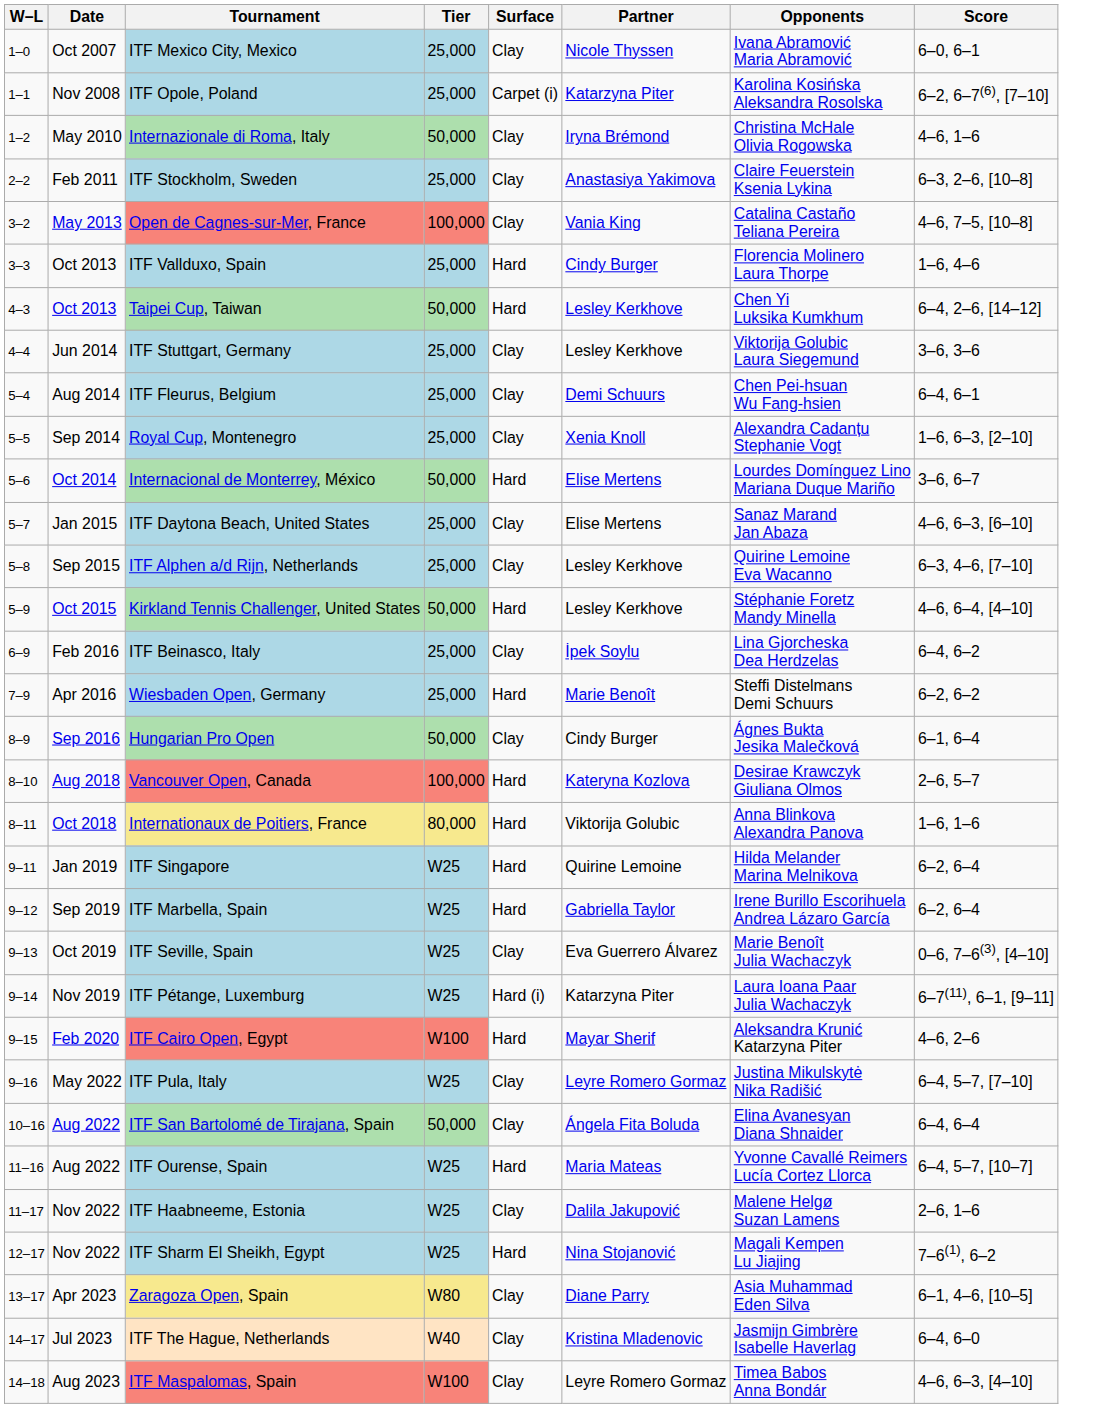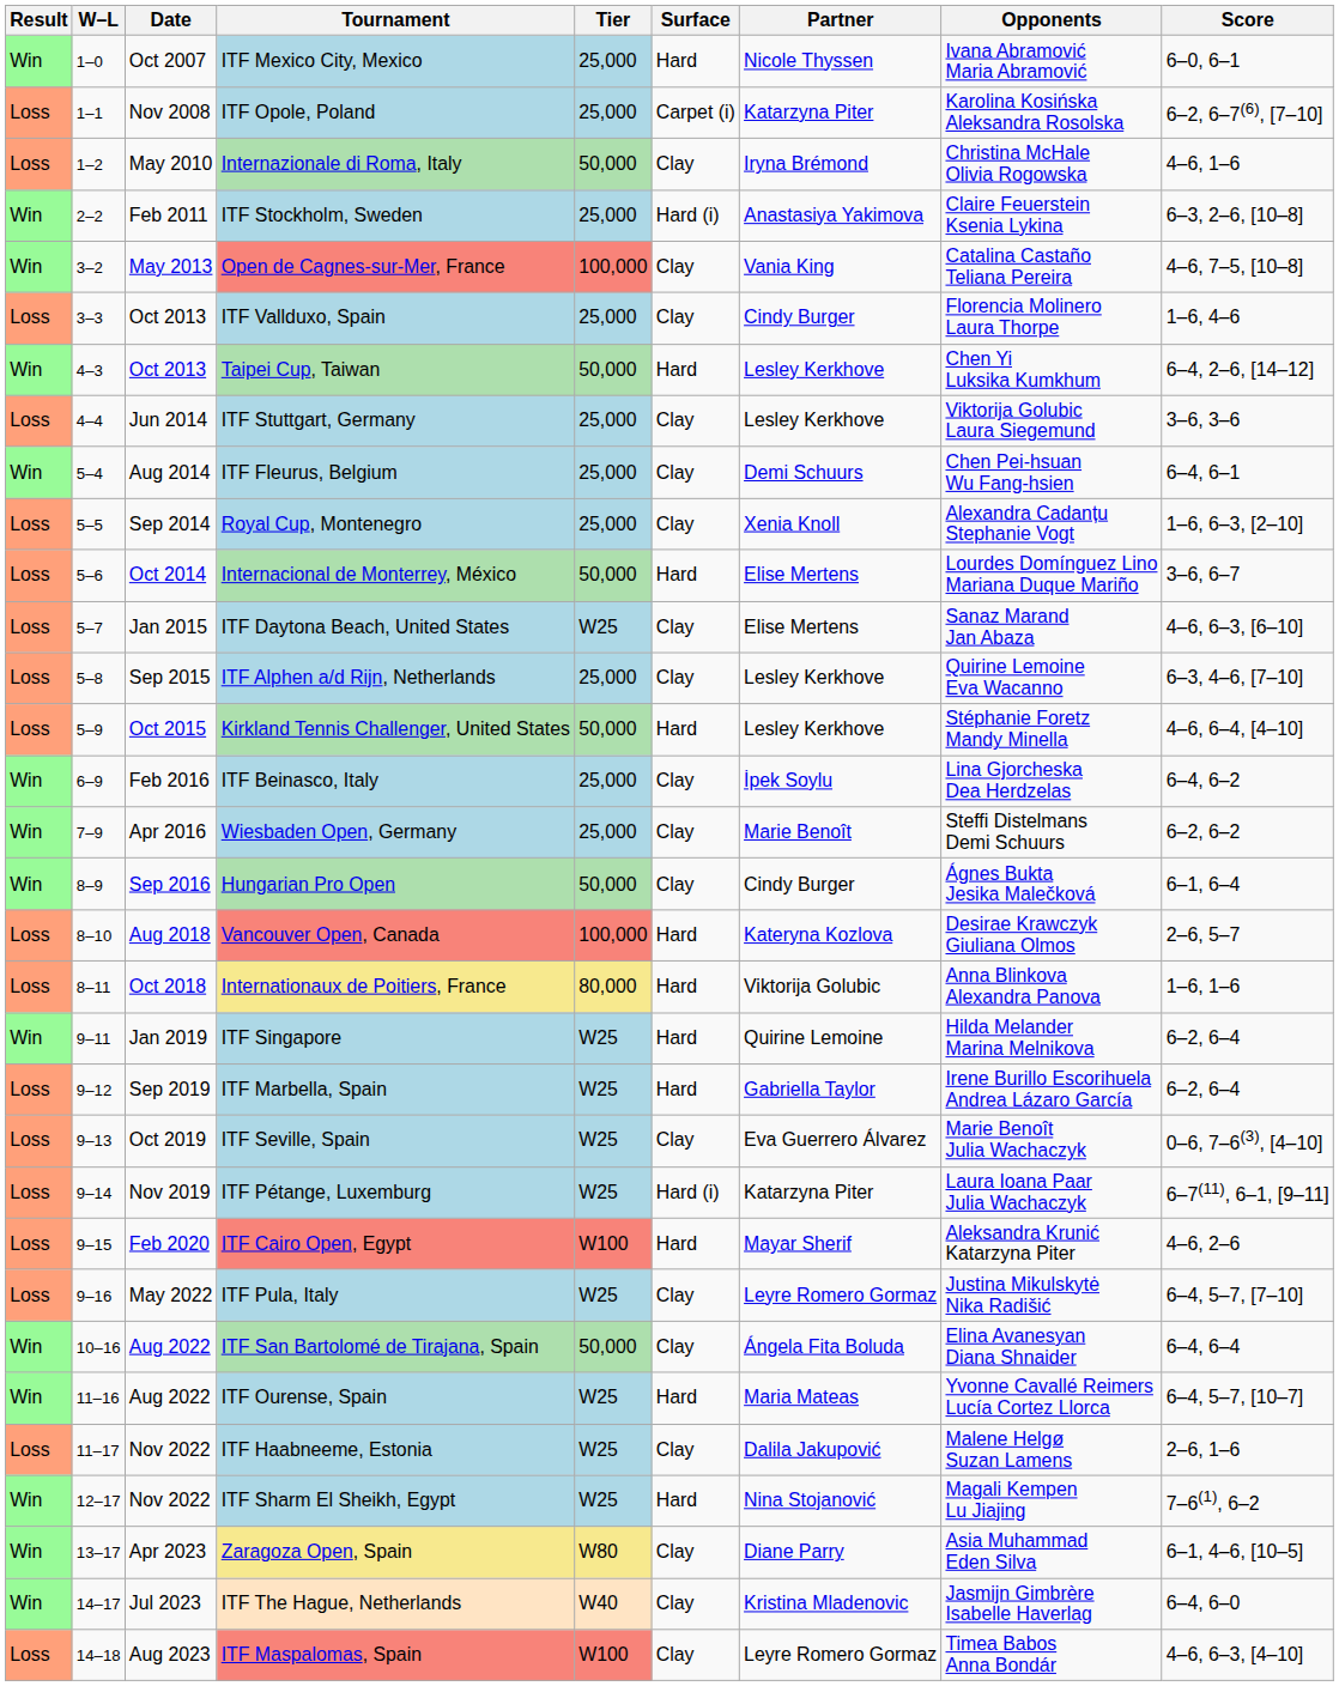 <table class="sortable wikitable">
 <tr>
+<th>Result</th>
 <th class="unsortable">W–L</th>
 <th>Date</th>
 <th>Tournament</th>
 <th>Tier</th>
 <th>Surface</th>
 <th>Partner</th>
 <th>Opponents</th>
 <th class="unsortable">Score</th>
 </tr>
 <tr>
+<td bgcolor="98FB98">Win</td>
 <td><small>1–0</small></td>
 <td>Oct 2007</td>
 <td bgcolor=lightblue>ITF Mexico City, Mexico</td>
 <td bgcolor=lightblue>25,000</td>
-<td>Clay</td>
+<td>Hard</td>
 <td> <a href='#'>Nicole Thyssen</a></td>
 <td> <a href='#'>Ivana Abramović</a> <br>  <a href='#'>Maria Abramović</a></td>
 <td>6–0, 6–1</td>
 </tr>
 <tr>
+<td bgcolor="FFA07A">Loss</td>
 <td><small>1–1</small></td>
 <td>Nov 2008</td>
 <td bgcolor=lightblue>ITF Opole, Poland</td>
 <td bgcolor=lightblue>25,000</td>
 <td>Carpet (i)</td>
 <td> <a href='#'>Katarzyna Piter</a></td>
 <td> <a href='#'>Karolina Kosińska</a> <br>  <a href='#'>Aleksandra Rosolska</a></td>
 <td>6–2, 6–7<sup>(6)</sup>, [7–10]</td>
 </tr>
 <tr>
+<td bgcolor="FFA07A">Loss</td>
 <td><small>1–2</small></td>
 <td>May 2010</td>
 <td bgcolor=addfad><a href='#'>Internazionale di Roma</a>, Italy</td>
 <td bgcolor=addfad>50,000</td>
 <td>Clay</td>
 <td> <a href='#'>Iryna Brémond</a></td>
 <td> <a href='#'>Christina McHale</a> <br>  <a href='#'>Olivia Rogowska</a></td>
 <td>4–6, 1–6</td>
 </tr>
 <tr>
+<td bgcolor="98FB98">Win</td>
 <td><small>2–2</small></td>
 <td>Feb 2011</td>
 <td bgcolor=lightblue>ITF Stockholm, Sweden</td>
 <td bgcolor=lightblue>25,000</td>
-<td>Clay</td>
+<td>Hard (i)</td>
 <td> <a href='#'>Anastasiya Yakimova</a></td>
 <td> <a href='#'>Claire Feuerstein</a> <br>  <a href='#'>Ksenia Lykina</a></td>
 <td>6–3, 2–6, [10–8]</td>
 </tr>
 <tr>
+<td bgcolor="98FB98">Win</td>
 <td><small>3–2</small></td>
 <td><a href='#'>May 2013</a></td>
 <td bgcolor=F88379><a href='#'>Open de Cagnes-sur-Mer</a>, France</td>
 <td bgcolor=F88379>100,000</td>
 <td>Clay</td>
 <td> <a href='#'>Vania King</a></td>
 <td> <a href='#'>Catalina Castaño</a> <br>  <a href='#'>Teliana Pereira</a></td>
 <td>4–6, 7–5, [10–8]</td>
 </tr>
 <tr>
+<td bgcolor="FFA07A">Loss</td>
 <td><small>3–3</small></td>
 <td>Oct 2013</td>
 <td bgcolor=lightblue>ITF Vallduxo, Spain</td>
 <td bgcolor=lightblue>25,000</td>
-<td>Hard</td>
+<td>Clay</td>
 <td> <a href='#'>Cindy Burger</a></td>
 <td> <a href='#'>Florencia Molinero</a> <br>  <a href='#'>Laura Thorpe</a></td>
 <td>1–6, 4–6</td>
 </tr>
 <tr>
+<td style="background:#98fb98;">Win</td>
 <td><small>4–3</small></td>
 <td><a href='#'>Oct 2013</a></td>
 <td style="background:#addfad;"><a href='#'>Taipei Cup</a>, Taiwan</td>
 <td style="background:#addfad;">50,000</td>
 <td>Hard</td>
 <td> <a href='#'>Lesley Kerkhove</a></td>
 <td> <a href='#'>Chen Yi</a> <br>  <a href='#'>Luksika Kumkhum</a></td>
 <td>6–4, 2–6, [14–12]</td>
 </tr>
 <tr>
+<td style="background:#ffa07a;">Loss</td>
 <td><small>4–4</small></td>
 <td>Jun 2014</td>
 <td style="background:lightblue;">ITF Stuttgart, Germany</td>
 <td style="background:lightblue;">25,000</td>
 <td>Clay</td>
 <td> Lesley Kerkhove</td>
 <td> <a href='#'>Viktorija Golubic</a> <br>  <a href='#'>Laura Siegemund</a></td>
 <td>3–6, 3–6</td>
 </tr>
 <tr>
+<td style="background:#98fb98;">Win</td>
 <td><small>5–4</small></td>
 <td>Aug 2014</td>
 <td style="background:lightblue;">ITF Fleurus, Belgium</td>
 <td style="background:lightblue;">25,000</td>
 <td>Clay</td>
 <td> <a href='#'>Demi Schuurs</a></td>
 <td> <a href='#'>Chen Pei-hsuan</a> <br>  <a href='#'>Wu Fang-hsien</a></td>
 <td>6–4, 6–1</td>
 </tr>
 <tr>
+<td style="background:#ffa07a;">Loss</td>
 <td><small>5–5</small></td>
 <td>Sep 2014</td>
 <td style="background:lightblue;"><a href='#'>Royal Cup</a>, Montenegro</td>
 <td style="background:lightblue;">25,000</td>
 <td>Clay</td>
 <td> <a href='#'>Xenia Knoll</a></td>
 <td> <a href='#'>Alexandra Cadanțu</a> <br>  <a href='#'>Stephanie Vogt</a></td>
 <td>1–6, 6–3, [2–10]</td>
 </tr>
 <tr>
+<td style="background:#ffa07a;">Loss</td>
 <td><small>5–6</small></td>
 <td><a href='#'>Oct 2014</a></td>
 <td style="background:#addfad;"><a href='#'>Internacional de Monterrey</a>, México</td>
 <td style="background:#addfad;">50,000</td>
 <td>Hard</td>
 <td> <a href='#'>Elise Mertens</a></td>
 <td> <a href='#'>Lourdes Domínguez Lino</a> <br>  <a href='#'>Mariana Duque Mariño</a></td>
 <td>3–6, 6–7</td>
 </tr>
 <tr>
+<td style="background:#ffa07a;">Loss</td>
 <td><small>5–7</small></td>
 <td>Jan 2015</td>
 <td style="background:lightblue;">ITF Daytona Beach, United States</td>
-<td style="background:lightblue;">25,000</td>
+<td style="background:lightblue;">W25</td>
 <td>Clay</td>
 <td> Elise Mertens</td>
 <td> <a href='#'>Sanaz Marand</a> <br>  <a href='#'>Jan Abaza</a></td>
 <td>4–6, 6–3, [6–10]</td>
 </tr>
 <tr>
+<td style="background:#ffa07a;">Loss</td>
 <td><small>5–8</small></td>
 <td>Sep 2015</td>
 <td style="background:lightblue;"><a href='#'>ITF Alphen a/d Rijn</a>, Netherlands</td>
 <td style="background:lightblue;">25,000</td>
 <td>Clay</td>
 <td> Lesley Kerkhove</td>
 <td> <a href='#'>Quirine Lemoine</a> <br>  <a href='#'>Eva Wacanno</a></td>
 <td>6–3, 4–6, [7–10]</td>
 </tr>
 <tr>
+<td style="background:#ffa07a;">Loss</td>
 <td><small>5–9</small></td>
 <td><a href='#'>Oct 2015</a></td>
 <td style="background:#addfad;"><a href='#'>Kirkland Tennis Challenger</a>, United States</td>
 <td style="background:#addfad;">50,000</td>
 <td>Hard</td>
 <td> Lesley Kerkhove</td>
 <td> <a href='#'>Stéphanie Foretz</a> <br>  <a href='#'>Mandy Minella</a></td>
 <td>4–6, 6–4, [4–10]</td>
 </tr>
 <tr>
+<td style="background:#98fb98;">Win</td>
 <td><small>6–9</small></td>
 <td>Feb 2016</td>
 <td style="background:lightblue;">ITF Beinasco, Italy</td>
 <td style="background:lightblue;">25,000</td>
 <td>Clay</td>
 <td> <a href='#'>İpek Soylu</a></td>
 <td> <a href='#'>Lina Gjorcheska</a> <br>  <a href='#'>Dea Herdzelas</a></td>
 <td>6–4, 6–2</td>
 </tr>
 <tr>
+<td style="background:#98fb98;">Win</td>
 <td><small>7–9</small></td>
 <td>Apr 2016</td>
 <td style="background:lightblue;"><a href='#'>Wiesbaden Open</a>, Germany</td>
 <td style="background:lightblue;">25,000</td>
-<td>Hard</td>
+<td>Clay</td>
 <td> <a href='#'>Marie Benoît</a></td>
 <td> Steffi Distelmans <br>  Demi Schuurs</td>
 <td>6–2, 6–2</td>
 </tr>
 <tr>
+<td style="background:#98fb98;">Win</td>
 <td><small>8–9</small></td>
 <td><a href='#'>Sep 2016</a></td>
 <td style="background:#addfad;"><a href='#'>Hungarian Pro Open</a></td>
 <td style="background:#addfad;">50,000</td>
 <td>Clay</td>
 <td> Cindy Burger</td>
 <td> <a href='#'>Ágnes Bukta</a> <br>  <a href='#'>Jesika Malečková</a></td>
 <td>6–1, 6–4</td>
 </tr>
 <tr>
+<td style="background:#ffa07a;">Loss</td>
 <td><small>8–10</small></td>
 <td><a href='#'>Aug 2018</a></td>
 <td style="background:#F88379;"><a href='#'>Vancouver Open</a>, Canada</td>
 <td style="background:#F88379;">100,000</td>
 <td>Hard</td>
 <td> <a href='#'>Kateryna Kozlova</a></td>
 <td> <a href='#'>Desirae Krawczyk</a> <br>  <a href='#'>Giuliana Olmos</a></td>
 <td>2–6, 5–7</td>
 </tr>
 <tr>
+<td style="background:#ffa07a;">Loss</td>
 <td><small>8–11</small></td>
 <td><a href='#'>Oct 2018</a></td>
 <td style="background:#f7e98e;"><a href='#'>Internationaux de Poitiers</a>, France</td>
 <td style="background:#f7e98e;">80,000</td>
 <td>Hard</td>
 <td> Viktorija Golubic</td>
 <td> <a href='#'>Anna Blinkova</a> <br>  <a href='#'>Alexandra Panova</a></td>
 <td>1–6, 1–6</td>
 </tr>
 <tr>
+<td style="background:#98fb98;">Win</td>
 <td><small>9–11</small></td>
 <td>Jan 2019</td>
 <td style="background:lightblue;">ITF Singapore</td>
 <td style="background:lightblue;">W25</td>
 <td>Hard</td>
 <td> Quirine Lemoine</td>
 <td> <a href='#'>Hilda Melander</a> <br>  <a href='#'>Marina Melnikova</a></td>
 <td>6–2, 6–4</td>
 </tr>
 <tr>
+<td style="background:#ffa07a;">Loss</td>
 <td><small>9–12</small></td>
 <td>Sep 2019</td>
 <td style="background:lightblue;">ITF Marbella, Spain</td>
 <td style="background:lightblue;">W25</td>
 <td>Hard</td>
 <td> <a href='#'>Gabriella Taylor</a></td>
 <td> <a href='#'>Irene Burillo Escorihuela</a> <br>  <a href='#'>Andrea Lázaro García</a></td>
 <td>6–2, 6–4</td>
 </tr>
 <tr>
+<td style="background:#ffa07a;">Loss</td>
 <td><small>9–13</small></td>
 <td>Oct 2019</td>
 <td style="background:lightblue;">ITF Seville, Spain</td>
 <td style="background:lightblue;">W25</td>
 <td>Clay</td>
 <td> Eva Guerrero Álvarez</td>
 <td> <a href='#'>Marie Benoît</a> <br>  <a href='#'>Julia Wachaczyk</a></td>
 <td>0–6, 7–6<sup>(3)</sup>, [4–10]</td>
 </tr>
 <tr>
+<td style="background:#ffa07a;">Loss</td>
 <td><small>9–14</small></td>
 <td>Nov 2019</td>
 <td style="background:lightblue;">ITF Pétange, Luxemburg</td>
 <td style="background:lightblue;">W25</td>
 <td>Hard (i)</td>
 <td> Katarzyna Piter</td>
 <td> <a href='#'>Laura Ioana Paar</a> <br>  <a href='#'>Julia Wachaczyk</a></td>
 <td>6–7<sup>(11)</sup>, 6–1, [9–11]</td>
 </tr>
 <tr>
+<td style="background:#ffa07a;">Loss</td>
 <td><small>9–15</small></td>
 <td><a href='#'>Feb 2020</a></td>
 <td style="background:#f88379;"><a href='#'>ITF Cairo Open</a>, Egypt</td>
 <td style="background:#f88379;">W100</td>
 <td>Hard</td>
 <td> <a href='#'>Mayar Sherif</a></td>
 <td> <a href='#'>Aleksandra Krunić</a> <br>  Katarzyna Piter</td>
 <td>4–6, 2–6</td>
 </tr>
 <tr>
+<td bgcolor=ffa07a>Loss</td>
 <td><small>9–16</small></td>
 <td>May 2022</td>
 <td bgcolor=lightblue>ITF Pula, Italy</td>
 <td bgcolor=lightblue>W25</td>
 <td>Clay</td>
 <td> <a href='#'>Leyre Romero Gormaz</a></td>
 <td> <a href='#'>Justina Mikulskytė</a> <br>  <a href='#'>Nika Radišić</a></td>
 <td>6–4, 5–7, [7–10]</td>
 </tr>
 <tr>
+<td bgcolor=98FB98>Win</td>
 <td><small>10–16</small></td>
 <td><a href='#'>Aug 2022</a></td>
 <td bgcolor=addfad><a href='#'>ITF San Bartolomé de Tirajana</a>, Spain</td>
 <td bgcolor=addfad>50,000</td>
 <td>Clay</td>
 <td> <a href='#'>Ángela Fita Boluda</a></td>
 <td> <a href='#'>Elina Avanesyan</a> <br>  <a href='#'>Diana Shnaider</a></td>
 <td>6–4, 6–4</td>
 </tr>
 <tr>
+<td bgcolor=98FB98>Win</td>
 <td><small>11–16</small></td>
 <td>Aug 2022</td>
 <td bgcolor=lightblue>ITF Ourense, Spain</td>
 <td bgcolor=lightblue>W25</td>
 <td>Hard</td>
 <td> <a href='#'>Maria Mateas</a></td>
 <td> <a href='#'>Yvonne Cavallé Reimers</a> <br>  <a href='#'>Lucía Cortez Llorca</a></td>
 <td>6–4, 5–7, [10–7]</td>
 </tr>
 <tr>
+<td bgcolor=ffa07a>Loss</td>
 <td><small>11–17</small></td>
 <td>Nov 2022</td>
 <td bgcolor=lightblue>ITF Haabneeme, Estonia</td>
 <td bgcolor=lightblue>W25</td>
 <td>Clay</td>
 <td> <a href='#'>Dalila Jakupović</a></td>
 <td> <a href='#'>Malene Helgø</a> <br>  <a href='#'>Suzan Lamens</a></td>
 <td>2–6, 1–6</td>
 </tr>
 <tr>
+<td bgcolor=98FB98>Win</td>
 <td><small>12–17</small></td>
 <td>Nov 2022</td>
 <td bgcolor=lightblue>ITF Sharm El Sheikh, Egypt</td>
 <td bgcolor=lightblue>W25</td>
 <td>Hard</td>
 <td> <a href='#'>Nina Stojanović</a></td>
 <td> <a href='#'>Magali Kempen</a> <br>  <a href='#'>Lu Jiajing</a></td>
 <td>7–6<sup>(1)</sup>, 6–2</td>
 </tr>
 <tr>
+<td bgcolor=98FB98>Win</td>
 <td><small>13–17</small></td>
 <td>Apr 2023</td>
 <td style="background:#f7e98e;"><a href='#'>Zaragoza Open</a>, Spain</td>
 <td style="background:#f7e98e;">W80</td>
 <td>Clay</td>
 <td> <a href='#'>Diane Parry</a></td>
 <td> <a href='#'>Asia Muhammad</a> <br>  <a href='#'>Eden Silva</a></td>
 <td>6–1, 4–6, [10–5]</td>
 </tr>
 <tr>
+<td bgcolor=98FB98>Win</td>
 <td><small>14–17</small></td>
 <td>Jul 2023</td>
 <td style="background:#ffe4c4;">ITF The Hague, Netherlands</td>
 <td style="background:#ffe4c4;">W40</td>
 <td>Clay</td>
 <td> <a href='#'>Kristina Mladenovic</a></td>
 <td> <a href='#'>Jasmijn Gimbrère</a> <br>  <a href='#'>Isabelle Haverlag</a></td>
 <td>6–4, 6–0</td>
 </tr>
 <tr>
+<td bgcolor=ffa07a>Loss</td>
 <td><small>14–18</small></td>
 <td>Aug 2023</td>
 <td style="background:#f88379;"><a href='#'>ITF Maspalomas</a>, Spain</td>
 <td style="background:#f88379;">W100</td>
 <td>Clay</td>
 <td> Leyre Romero Gormaz</td>
 <td> <a href='#'>Timea Babos</a> <br>  <a href='#'>Anna Bondár</a></td>
 <td>4–6, 6–3, [4–10]</td>
 </tr>
 </table>
